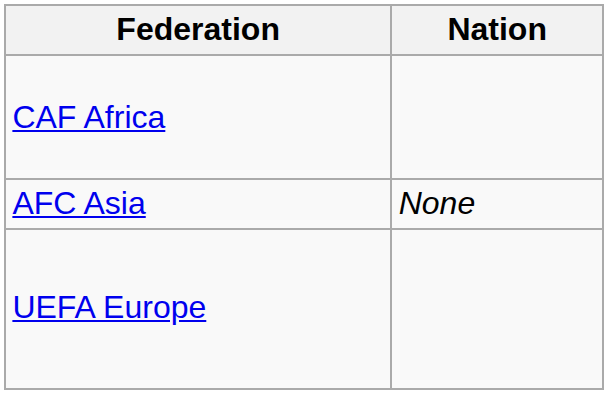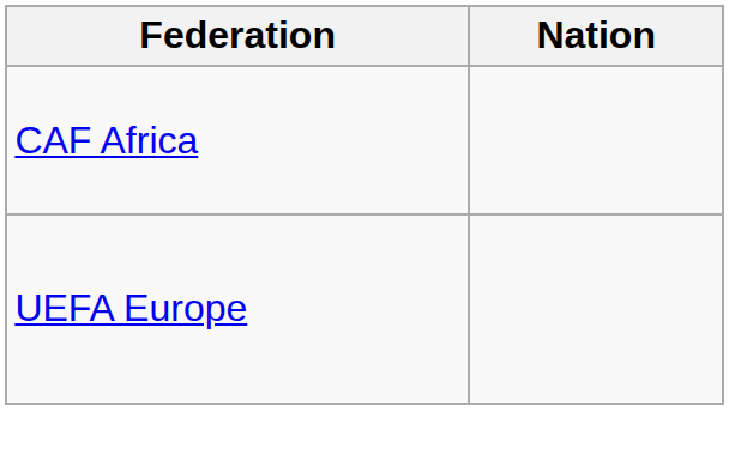 <table class="wikitable" style="width:300px;">
 <tr>
 <th>Federation</th>
 <th>Nation</th>
 </tr>
 <tr>
 <td><a href='#'>CAF Africa</a></td>
 <td><br><br><br> <em></em></td>
 </tr>
 <tr>
-<td><a href='#'>AFC Asia</a></td>
-<td><em>None</em></td>
-</tr>
-<tr>
 <td><a href='#'>UEFA Europe</a></td>
 <td><br><br><br> <em></em><br></td>
 </tr>
 </table>
